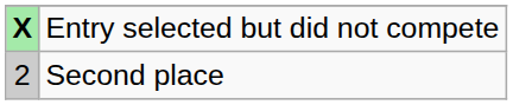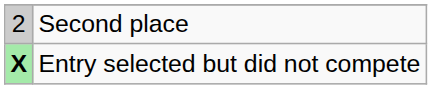 <table class="wikitable">
 <tr>
+</tr>
+<tr>
+<td style="text-align:center; background-color:#CCC;">2</td>
+<td>Second place</td>
 </tr>
 <tr>
 <td style="text-align:center; background-color:#A4EAA9;"><strong>X</strong></td>
 <td>Entry selected but did not compete</td>
 </tr>
-<tr>
-<td style="text-align:center; background-color:#CCC;">2</td>
-<td>Second place</td>
-</tr>
 </table>
